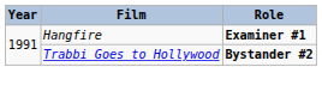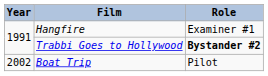 <table class="wikitable">
 <tr>
 <th style="background:#B0C4DE;">Year</th>
 <th style="background:#B0C4DE;">Film</th>
 <th style="background:#B0C4DE;">Role</th>
 </tr>
 <tr>
 <td rowspan=2>1991</td>
 <td><em>Hangfire</em></td>
-<td><strong>Examiner #1</strong></td>
+<td>Examiner #1</td>
 </tr>
 <tr>
 <td><em><a href='#'>Trabbi Goes to Hollywood</a></em></td>
 <td><strong>Bystander #2</strong></td>
 </tr>
+<tr>
+<td>2002</td>
+<td><em><a href='#'>Boat Trip</a></em></td>
+<td>Pilot</td>
+</tr>
 </table>
